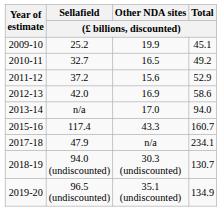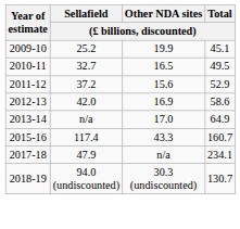 <table class="wikitable" style="text-align:center; margin-left:10px" align="right" border="1">
 <tr>
 <th rowspan="2">Year of<br>estimate</th>
 <th>Sellafield</th>
 <th>Other NDA sites</th>
 <th>Total</th>
 </tr>
 <tr>
 <th colspan="3">(£ billions, discounted)</th>
 </tr>
 <tr>
 <td>2009-10</td>
 <td>25.2</td>
 <td>19.9</td>
 <td>45.1</td>
 </tr>
 <tr>
 <td>2010-11</td>
 <td>32.7</td>
 <td>16.5</td>
-<td>49.2</td>
+<td>49.5</td>
 </tr>
 <tr>
 <td>2011-12</td>
 <td>37.2</td>
 <td>15.6</td>
 <td>52.9</td>
 </tr>
 <tr>
 <td>2012-13</td>
 <td>42.0</td>
 <td>16.9</td>
 <td>58.6</td>
 </tr>
 <tr>
 <td>2013-14</td>
 <td>n/a</td>
 <td>17.0</td>
-<td>94.0</td>
+<td>64.9</td>
 </tr>
 <tr>
 <td>2015-16</td>
 <td>117.4</td>
 <td>43.3</td>
 <td>160.7</td>
 </tr>
 <tr>
 <td>2017-18</td>
 <td>47.9</td>
 <td>n/a</td>
 <td>234.1</td>
 </tr>
 <tr>
 <td>2018-19</td>
 <td>94.0<br>(undiscounted)</td>
 <td>30.3<br>(undiscounted)</td>
 <td>130.7</td>
 </tr>
-<tr>
-<td>2019-20</td>
-<td>96.5<br>(undiscounted)</td>
-<td>35.1<br>(undiscounted)</td>
-<td>134.9</td>
-</tr>
 </table>
